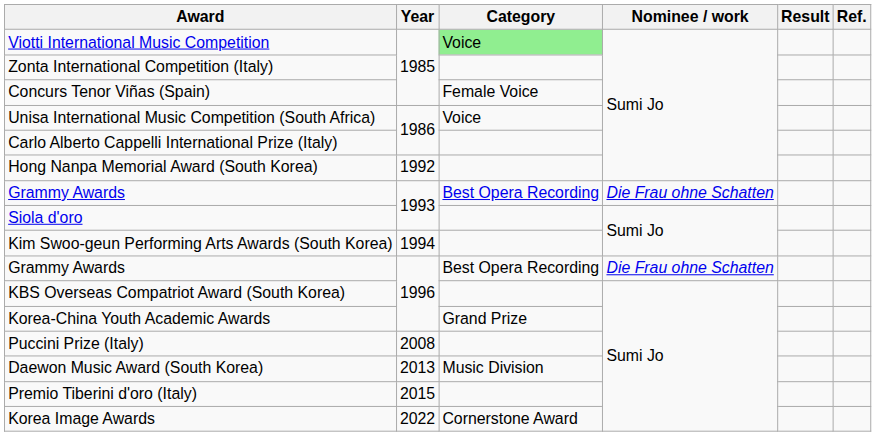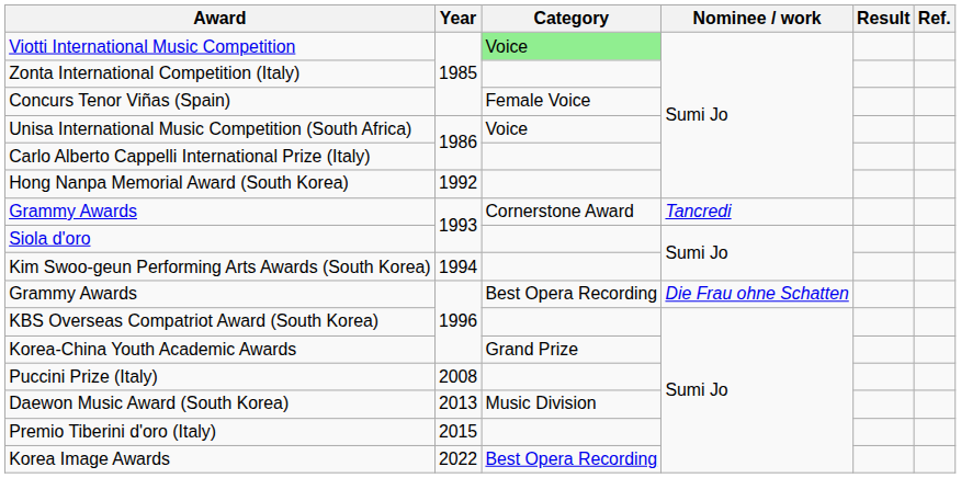 <table class="wikitable">
 <tr>
 <th>Award</th>
 <th>Year</th>
 <th>Category</th>
 <th>Nominee / work</th>
 <th>Result</th>
 <th>Ref.</th>
 </tr>
 <tr>
 <td><a href='#'>Viotti International Music Competition</a></td>
 <td rowspan="3">1985</td>
 <td style="background: lightgreen;">Voice</td>
 <td rowspan="6">Sumi Jo</td>
 <td></td>
 <td></td>
 </tr>
 <tr>
 <td>Zonta International Competition (Italy)</td>
 <td></td>
 <td></td>
 <td></td>
 </tr>
 <tr>
 <td>Concurs Tenor Viñas (Spain)</td>
 <td>Female Voice</td>
 <td></td>
 <td></td>
 </tr>
 <tr>
 <td>Unisa International Music Competition (South Africa)</td>
 <td rowspan="2">1986</td>
 <td>Voice</td>
 <td></td>
 <td></td>
 </tr>
 <tr>
 <td>Carlo Alberto Cappelli International Prize (Italy)</td>
 <td></td>
 <td></td>
 <td></td>
 </tr>
 <tr>
 <td>Hong Nanpa Memorial Award (South Korea)</td>
 <td>1992</td>
 <td></td>
 <td></td>
 <td></td>
 </tr>
 <tr>
 <td><a href='#'>Grammy Awards</a></td>
 <td rowspan="2">1993</td>
-<td><a href='#'>Best Opera Recording</a></td>
-<td><em><a href='#'>Die Frau ohne Schatten</a></em></td>
+<td>Cornerstone Award</td>
+<td><em><a href='#'>Tancredi</a></em></td>
 <td></td>
 <td></td>
 </tr>
 <tr>
 <td><a href='#'>Siola d'oro</a></td>
 <td></td>
 <td rowspan="2">Sumi Jo</td>
 <td></td>
 <td></td>
 </tr>
 <tr>
 <td>Kim Swoo-geun Performing Arts Awards (South Korea)</td>
 <td>1994</td>
 <td></td>
 <td></td>
 <td></td>
 </tr>
 <tr>
 <td>Grammy Awards</td>
 <td rowspan="3">1996</td>
 <td>Best Opera Recording</td>
 <td><em><a href='#'>Die Frau ohne Schatten</a></em></td>
 <td></td>
 <td></td>
 </tr>
 <tr>
 <td>KBS Overseas Compatriot Award (South Korea)</td>
 <td></td>
 <td rowspan="6">Sumi Jo</td>
 <td></td>
 <td></td>
 </tr>
 <tr>
 <td>Korea-China Youth Academic Awards</td>
 <td>Grand Prize</td>
 <td></td>
 <td></td>
 </tr>
 <tr>
 <td>Puccini Prize (Italy)</td>
 <td>2008</td>
 <td></td>
 <td></td>
 <td></td>
 </tr>
 <tr>
 <td>Daewon Music Award (South Korea)</td>
 <td>2013</td>
 <td>Music Division</td>
 <td></td>
 <td></td>
 </tr>
 <tr>
 <td>Premio Tiberini d'oro (Italy)</td>
 <td>2015</td>
 <td></td>
 <td></td>
 <td></td>
 </tr>
 <tr>
 <td>Korea Image Awards</td>
 <td>2022</td>
-<td>Cornerstone Award</td>
+<td><a href='#'>Best Opera Recording</a></td>
 <td></td>
 <td></td>
 </tr>
 </table>
